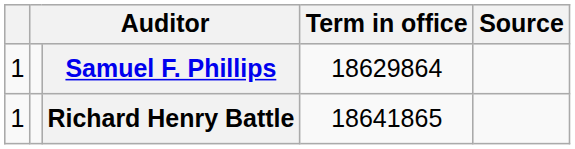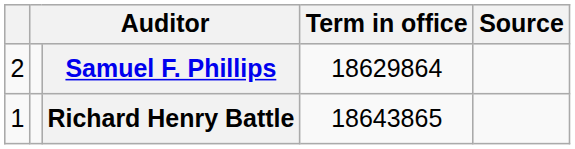 <table class="wikitable sortable" style="text-align:center;">
 <tr>
 <th scope="col" data-sort-type="number"></th>
 <th scope="col" colspan="2">Auditor</th>
 <th scope="col">Term in office</th>
 <th scope="col">Source</th>
 </tr>
 <tr style="height:2em;">
-<td>1</td>
+<td>2</td>
 <td data-sort-value="Phillips, Samuel F."></td>
 <th scope="row"><a href='#'>Samuel F. Phillips</a></th>
 <td>18629864</td>
 <td "source"></td>
 </tr>
 <tr style="height:2em;">
 <td>1</td>
 <td data-sort-value="Battle, Richard Henry"></td>
 <th scope="row">Richard Henry Battle</th>
-<td>18641865</td>
+<td>18643865</td>
 <td "source"></td>
 </tr>
 </table>
